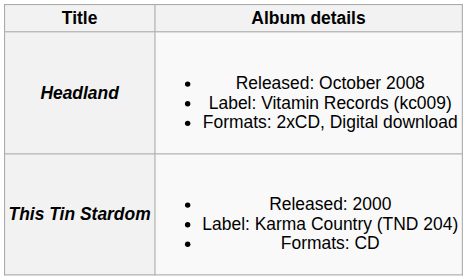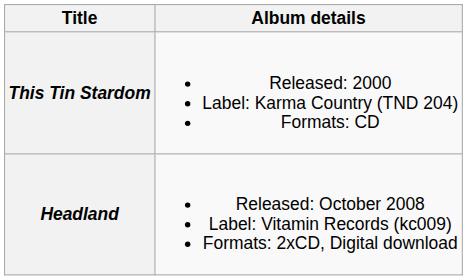 <table class="wikitable plainrowheaders" style="text-align:center;">
 <tr>
 <th scope="col" rowspan="1">Title</th>
 <th scope="col" rowspan="1">Album details</th>
 </tr>
 <tr>
+<th scope="row"><em>This Tin Stardom</em></th>
+<td><br><ul><li>Released: 2000</li><li>Label: Karma Country (TND 204)</li><li>Formats: CD</li></ul></td>
+</tr>
+<tr>
 <th scope="row"><em>Headland</em></th>
 <td><br><ul><li>Released: October 2008</li><li>Label: Vitamin Records (kc009)</li><li>Formats: 2xCD, Digital download</li></ul></td>
 </tr>
-<tr>
-<th scope="row"><em>This Tin Stardom</em></th>
-<td><br><ul><li>Released: 2000</li><li>Label: Karma Country (TND 204)</li><li>Formats: CD</li></ul></td>
-</tr>
 </table>
